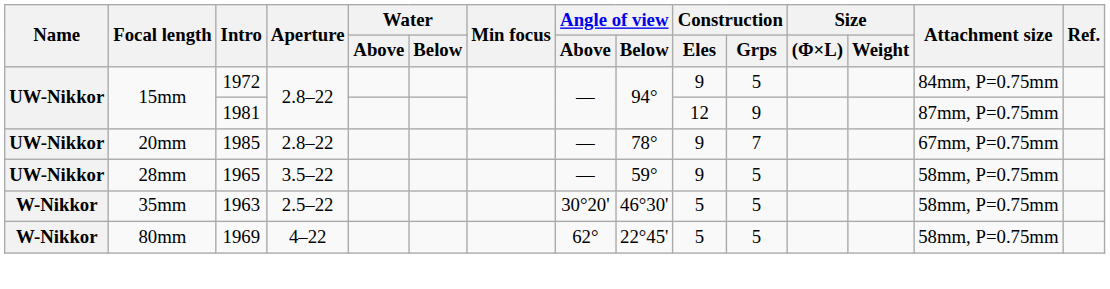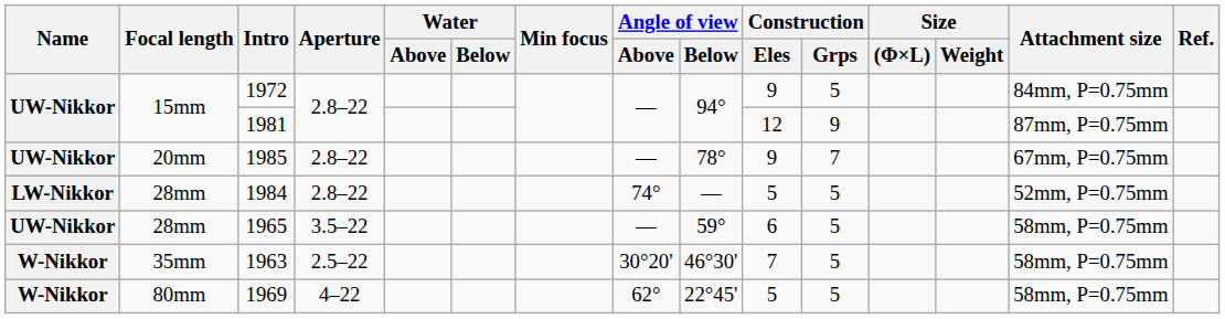 <table class="wikitable sortable" style="font-size:85%;text-align:center;">
 <tr>
 <th rowspan=2>Name</th>
 <th rowspan=2>Focal length</th>
 <th rowspan=2>Intro</th>
 <th rowspan=2>Aperture</th>
 <th colspan=2>Water</th>
 <th rowspan=2>Min focus</th>
 <th colspan=2><a href='#'>Angle of view</a></th>
 <th colspan=2>Construction</th>
 <th colspan=2>Size</th>
 <th rowspan=2>Attachment size</th>
 <th rowspan=2>Ref.</th>
 </tr>
 <tr>
 <th>Above</th>
 <th>Below</th>
 <th>Above</th>
 <th>Below</th>
 <th>Eles</th>
 <th>Grps</th>
 <th>(Φ×L)</th>
 <th>Weight</th>
 </tr>
 <tr>
 <th rowspan=2>UW-Nikkor</th>
 <td rowspan=2>15mm</td>
 <td>1972</td>
 <td rowspan=2>2.8–22</td>
 <td></td>
 <td></td>
 <td rowspan=2></td>
 <td rowspan=2>—</td>
 <td rowspan=2>94°</td>
 <td>9</td>
 <td>5</td>
 <td></td>
 <td></td>
 <td>84mm, P=0.75mm</td>
 <td></td>
 </tr>
 <tr>
 <td>1981</td>
 <td></td>
 <td></td>
 <td>12</td>
 <td>9</td>
 <td></td>
 <td></td>
 <td>87mm, P=0.75mm</td>
 <td></td>
 </tr>
 <tr>
 <th>UW-Nikkor</th>
 <td>20mm</td>
 <td>1985</td>
 <td>2.8–22</td>
 <td></td>
 <td></td>
 <td></td>
 <td>—</td>
 <td>78°</td>
 <td>9</td>
 <td>7</td>
 <td></td>
 <td></td>
 <td>67mm, P=0.75mm</td>
 <td></td>
 </tr>
 <tr>
+<th>LW-Nikkor</th>
+<td>28mm</td>
+<td>1984</td>
+<td>2.8–22</td>
+<td></td>
+<td></td>
+<td></td>
+<td>74°</td>
+<td>—</td>
+<td>5</td>
+<td>5</td>
+<td></td>
+<td></td>
+<td>52mm, P=0.75mm</td>
+<td></td>
+</tr>
+<tr>
 <th>UW-Nikkor</th>
 <td>28mm</td>
 <td>1965</td>
 <td>3.5–22</td>
 <td></td>
 <td></td>
 <td></td>
 <td>—</td>
 <td>59°</td>
-<td>9</td>
+<td>6</td>
 <td>5</td>
 <td></td>
 <td></td>
 <td>58mm, P=0.75mm</td>
 <td></td>
 </tr>
 <tr>
 <th>W-Nikkor</th>
 <td>35mm</td>
 <td>1963</td>
 <td>2.5–22</td>
 <td></td>
 <td></td>
 <td></td>
 <td>30°20'</td>
 <td>46°30'</td>
-<td>5</td>
+<td>7</td>
 <td>5</td>
 <td></td>
 <td></td>
 <td>58mm, P=0.75mm</td>
 <td></td>
 </tr>
 <tr>
 <th>W-Nikkor</th>
 <td>80mm</td>
 <td>1969</td>
 <td>4–22</td>
 <td></td>
 <td></td>
 <td></td>
 <td>62°</td>
 <td>22°45'</td>
 <td>5</td>
 <td>5</td>
 <td></td>
 <td></td>
 <td>58mm, P=0.75mm</td>
 <td></td>
 </tr>
 </table>
